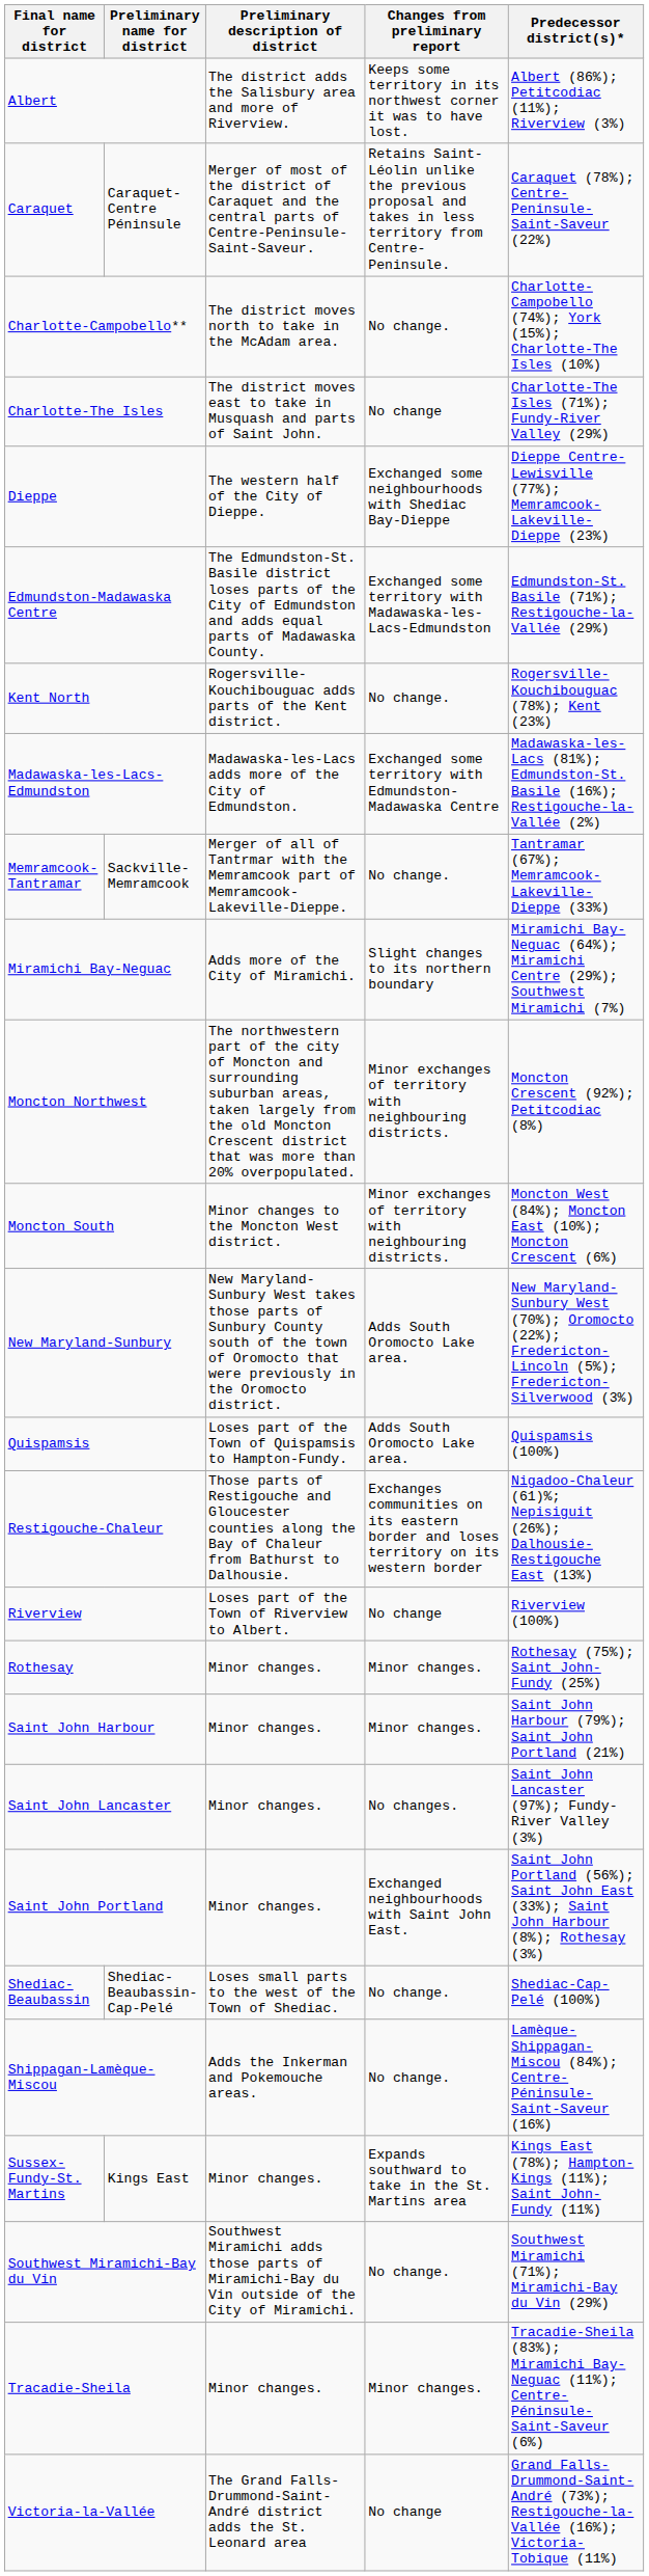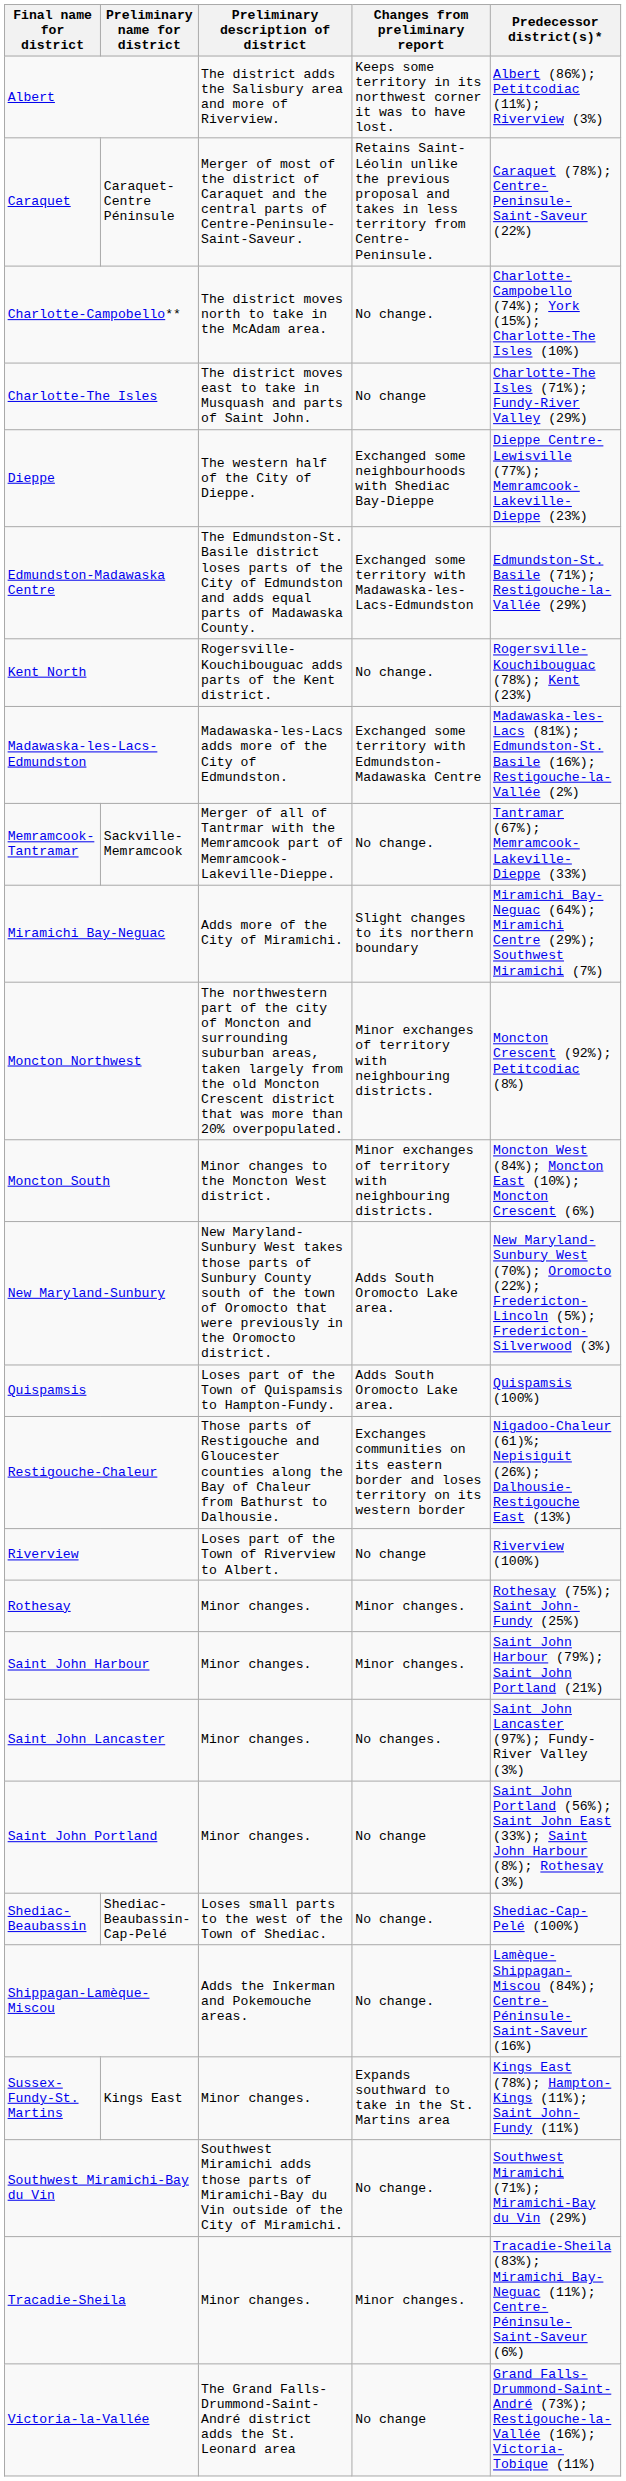 <table class="wikitable">
 <tr>
 <th>Final name for district</th>
 <th>Preliminary name for district</th>
 <th>Preliminary description of district</th>
 <th>Changes from preliminary report</th>
 <th>Predecessor district(s)*</th>
 </tr>
 <tr>
 <td colspan=2><a href='#'>Albert</a></td>
 <td>The district adds the Salisbury area and more of Riverview.</td>
 <td>Keeps some territory in its northwest corner it was to have lost.</td>
 <td><a href='#'>Albert</a> (86%); <a href='#'>Petitcodiac</a> (11%); <a href='#'>Riverview</a> (3%)</td>
 </tr>
 <tr>
 <td><a href='#'>Caraquet</a></td>
 <td>Caraquet-Centre Péninsule</td>
 <td>Merger of most of the district of Caraquet and the central parts of Centre-Peninsule-Saint-Saveur.</td>
 <td>Retains Saint-Léolin unlike the previous proposal and takes in less territory from Centre-Peninsule.</td>
 <td><a href='#'>Caraquet</a> (78%); <a href='#'>Centre-Peninsule-Saint-Saveur</a> (22%)</td>
 </tr>
 <tr>
 <td colspan=2><a href='#'>Charlotte-Campobello</a>**</td>
 <td>The district moves north to take in the McAdam area.</td>
 <td>No change.</td>
 <td><a href='#'>Charlotte-Campobello</a> (74%); <a href='#'>York</a> (15%); <a href='#'>Charlotte-The Isles</a> (10%)</td>
 </tr>
 <tr>
 <td colspan=2><a href='#'>Charlotte-The Isles</a></td>
 <td>The district moves east to take in Musquash and parts of Saint John.</td>
 <td>No change</td>
 <td><a href='#'>Charlotte-The Isles</a> (71%); <a href='#'>Fundy-River Valley</a> (29%)</td>
 </tr>
 <tr>
 <td colspan=2><a href='#'>Dieppe</a></td>
 <td>The western half of the City of Dieppe.</td>
 <td>Exchanged some neighbourhoods with Shediac Bay-Dieppe</td>
 <td><a href='#'>Dieppe Centre-Lewisville</a> (77%); <a href='#'>Memramcook-Lakeville-Dieppe</a> (23%)</td>
 </tr>
 <tr>
 <td colspan=2><a href='#'>Edmundston-Madawaska Centre</a></td>
 <td>The Edmundston-St. Basile district loses parts of the City of Edmundston and adds equal parts of Madawaska County.</td>
 <td>Exchanged some territory with Madawaska-les-Lacs-Edmundston</td>
 <td><a href='#'>Edmundston-St. Basile</a> (71%); <a href='#'>Restigouche-la-Vallée</a> (29%)</td>
 </tr>
 <tr>
 <td colspan=2><a href='#'>Kent North</a></td>
 <td>Rogersville-Kouchibouguac adds parts of the Kent district.</td>
 <td>No change.</td>
 <td><a href='#'>Rogersville-Kouchibouguac</a> (78%); <a href='#'>Kent</a> (23%)</td>
 </tr>
 <tr>
 <td colspan=2><a href='#'>Madawaska-les-Lacs-Edmundston</a></td>
 <td>Madawaska-les-Lacs adds more of the City of Edmundston.</td>
 <td>Exchanged some territory with Edmundston-Madawaska Centre</td>
 <td><a href='#'>Madawaska-les-Lacs</a> (81%); <a href='#'>Edmundston-St. Basile</a> (16%); <a href='#'>Restigouche-la-Vallée</a> (2%)</td>
 </tr>
 <tr>
 <td><a href='#'>Memramcook-Tantramar</a></td>
 <td>Sackville-Memramcook</td>
 <td>Merger of all of Tantrmar with the Memramcook part of Memramcook-Lakeville-Dieppe.</td>
 <td>No change.</td>
 <td><a href='#'>Tantramar</a> (67%); <a href='#'>Memramcook-Lakeville-Dieppe</a> (33%)</td>
 </tr>
 <tr>
 <td colspan=2><a href='#'>Miramichi Bay-Neguac</a></td>
 <td>Adds more of the City of Miramichi.</td>
 <td>Slight changes to its northern boundary</td>
 <td><a href='#'>Miramichi Bay-Neguac</a> (64%); <a href='#'>Miramichi Centre</a> (29%); <a href='#'>Southwest Miramichi</a> (7%)</td>
 </tr>
 <tr>
 <td colspan=2><a href='#'>Moncton Northwest</a></td>
 <td>The northwestern part of the city of Moncton and surrounding suburban areas, taken largely from the old Moncton Crescent district that was more than 20% overpopulated.</td>
 <td>Minor exchanges of territory with neighbouring districts.</td>
 <td><a href='#'>Moncton Crescent</a> (92%); <a href='#'>Petitcodiac</a> (8%)</td>
 </tr>
 <tr>
 <td colspan=2><a href='#'>Moncton South</a></td>
 <td>Minor changes to the Moncton West district.</td>
 <td>Minor exchanges of territory with neighbouring districts.</td>
 <td><a href='#'>Moncton West</a> (84%); <a href='#'>Moncton East</a> (10%); <a href='#'>Moncton Crescent</a> (6%)</td>
 </tr>
 <tr>
 <td colspan=2><a href='#'>New Maryland-Sunbury</a></td>
 <td>New Maryland-Sunbury West takes those parts of Sunbury County south of the town of Oromocto that were previously in the Oromocto district.</td>
 <td>Adds South Oromocto Lake area.</td>
 <td><a href='#'>New Maryland-Sunbury West</a> (70%); <a href='#'>Oromocto</a> (22%); <a href='#'>Fredericton-Lincoln</a> (5%); <a href='#'>Fredericton-Silverwood</a> (3%)</td>
 </tr>
 <tr>
 <td colspan=2><a href='#'>Quispamsis</a></td>
 <td>Loses part of the Town of Quispamsis to Hampton-Fundy.</td>
 <td>Adds South Oromocto Lake area.</td>
 <td><a href='#'>Quispamsis</a> (100%)</td>
 </tr>
 <tr>
 <td colspan=2><a href='#'>Restigouche-Chaleur</a></td>
 <td>Those parts of Restigouche and Gloucester counties along the Bay of Chaleur from Bathurst to Dalhousie.</td>
 <td>Exchanges communities on its eastern border and loses territory on its western border</td>
 <td><a href='#'>Nigadoo-Chaleur</a> (61)%; <a href='#'>Nepisiguit</a> (26%); <a href='#'>Dalhousie-Restigouche East</a> (13%)</td>
 </tr>
 <tr>
 <td colspan=2><a href='#'>Riverview</a></td>
 <td>Loses part of the Town of Riverview to Albert.</td>
 <td>No change</td>
 <td><a href='#'>Riverview</a> (100%)</td>
 </tr>
 <tr>
 <td colspan=2><a href='#'>Rothesay</a></td>
 <td>Minor changes.</td>
 <td>Minor changes.</td>
 <td><a href='#'>Rothesay</a> (75%); <a href='#'>Saint John-Fundy</a> (25%)</td>
 </tr>
 <tr>
 <td colspan=2><a href='#'>Saint John Harbour</a></td>
 <td>Minor changes.</td>
 <td>Minor changes.</td>
 <td><a href='#'>Saint John Harbour</a> (79%); <a href='#'>Saint John Portland</a> (21%)</td>
 </tr>
 <tr>
 <td colspan=2><a href='#'>Saint John Lancaster</a></td>
 <td>Minor changes.</td>
 <td>No changes.</td>
 <td><a href='#'>Saint John Lancaster</a> (97%); Fundy-River Valley (3%)</td>
 </tr>
 <tr>
 <td colspan=2><a href='#'>Saint John Portland</a></td>
 <td>Minor changes.</td>
-<td>Exchanged neighbourhoods with Saint John East.</td>
+<td>No change</td>
 <td><a href='#'>Saint John Portland</a> (56%); <a href='#'>Saint John East</a> (33%); <a href='#'>Saint John Harbour</a> (8%); <a href='#'>Rothesay</a> (3%)</td>
 </tr>
 <tr>
 <td><a href='#'>Shediac-Beaubassin</a></td>
 <td>Shediac-Beaubassin-Cap-Pelé</td>
 <td>Loses small parts to the west of the Town of Shediac.</td>
 <td>No change.</td>
 <td><a href='#'>Shediac-Cap-Pelé</a> (100%)</td>
 </tr>
 <tr>
 <td colspan=2><a href='#'>Shippagan-Lamèque-Miscou</a></td>
 <td>Adds the Inkerman and Pokemouche areas.</td>
 <td>No change.</td>
 <td><a href='#'>Lamèque-Shippagan-Miscou</a> (84%); <a href='#'>Centre-Péninsule-Saint-Saveur</a> (16%)</td>
 </tr>
 <tr>
 <td><a href='#'>Sussex-Fundy-St. Martins</a></td>
 <td>Kings East</td>
 <td>Minor changes.</td>
 <td>Expands southward to take in the St. Martins area</td>
 <td><a href='#'>Kings East</a> (78%); <a href='#'>Hampton-Kings</a> (11%); <a href='#'>Saint John-Fundy</a> (11%)</td>
 </tr>
 <tr>
 <td colspan=2><a href='#'>Southwest Miramichi-Bay du Vin</a></td>
 <td>Southwest Miramichi adds those parts of Miramichi-Bay du Vin outside of the City of Miramichi.</td>
 <td>No change.</td>
 <td><a href='#'>Southwest Miramichi</a> (71%); <a href='#'>Miramichi-Bay du Vin</a> (29%)</td>
 </tr>
 <tr>
 <td colspan=2><a href='#'>Tracadie-Sheila</a></td>
 <td>Minor changes.</td>
 <td>Minor changes.</td>
 <td><a href='#'>Tracadie-Sheila</a> (83%); <a href='#'>Miramichi Bay-Neguac</a> (11%); <a href='#'>Centre-Péninsule-Saint-Saveur</a> (6%)</td>
 </tr>
 <tr>
 <td colspan=2><a href='#'>Victoria-la-Vallée</a></td>
 <td>The Grand Falls-Drummond-Saint-André district adds the St. Leonard area</td>
 <td>No change</td>
 <td><a href='#'>Grand Falls-Drummond-Saint-André</a> (73%); <a href='#'>Restigouche-la-Vallée</a> (16%); <a href='#'>Victoria-Tobique</a> (11%)</td>
 </tr>
 </table>
